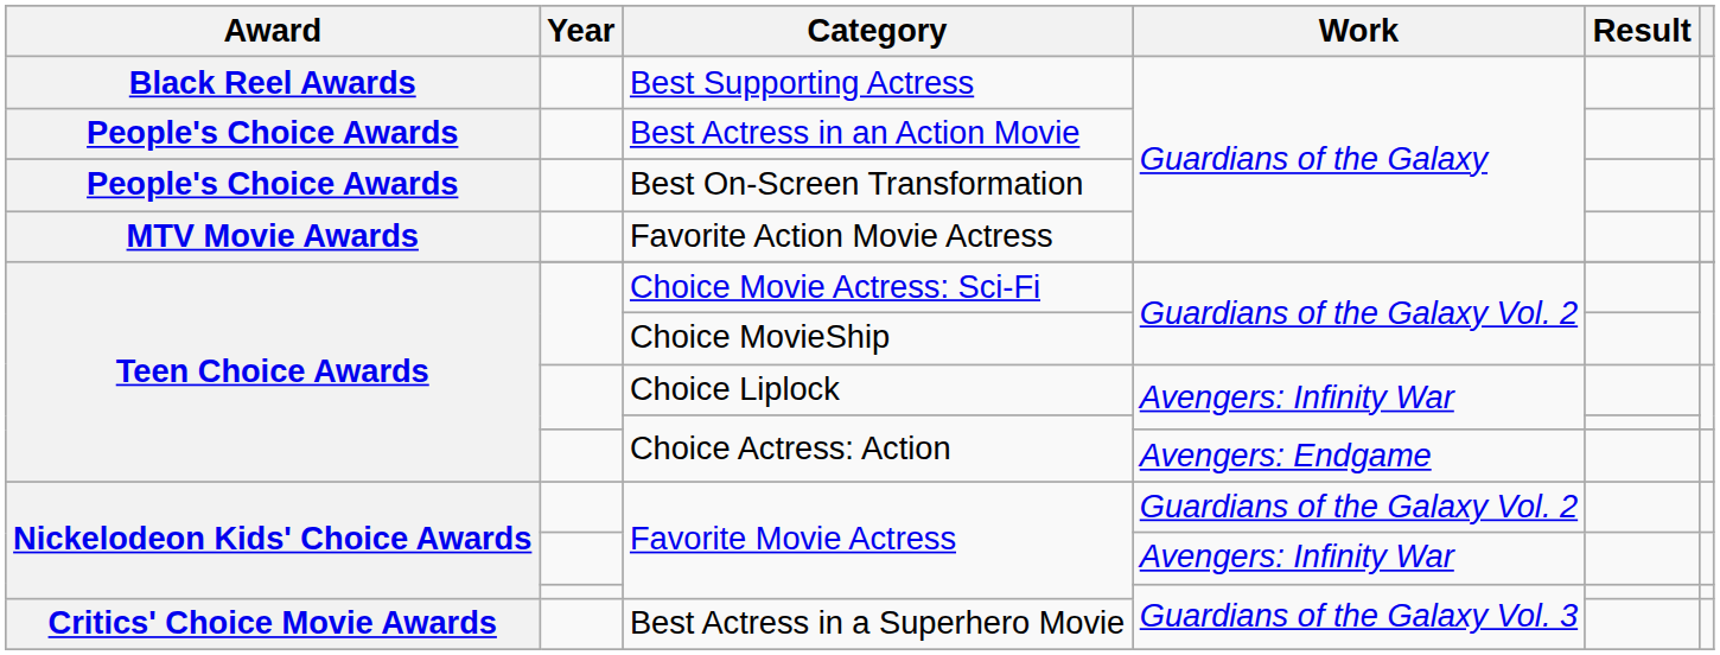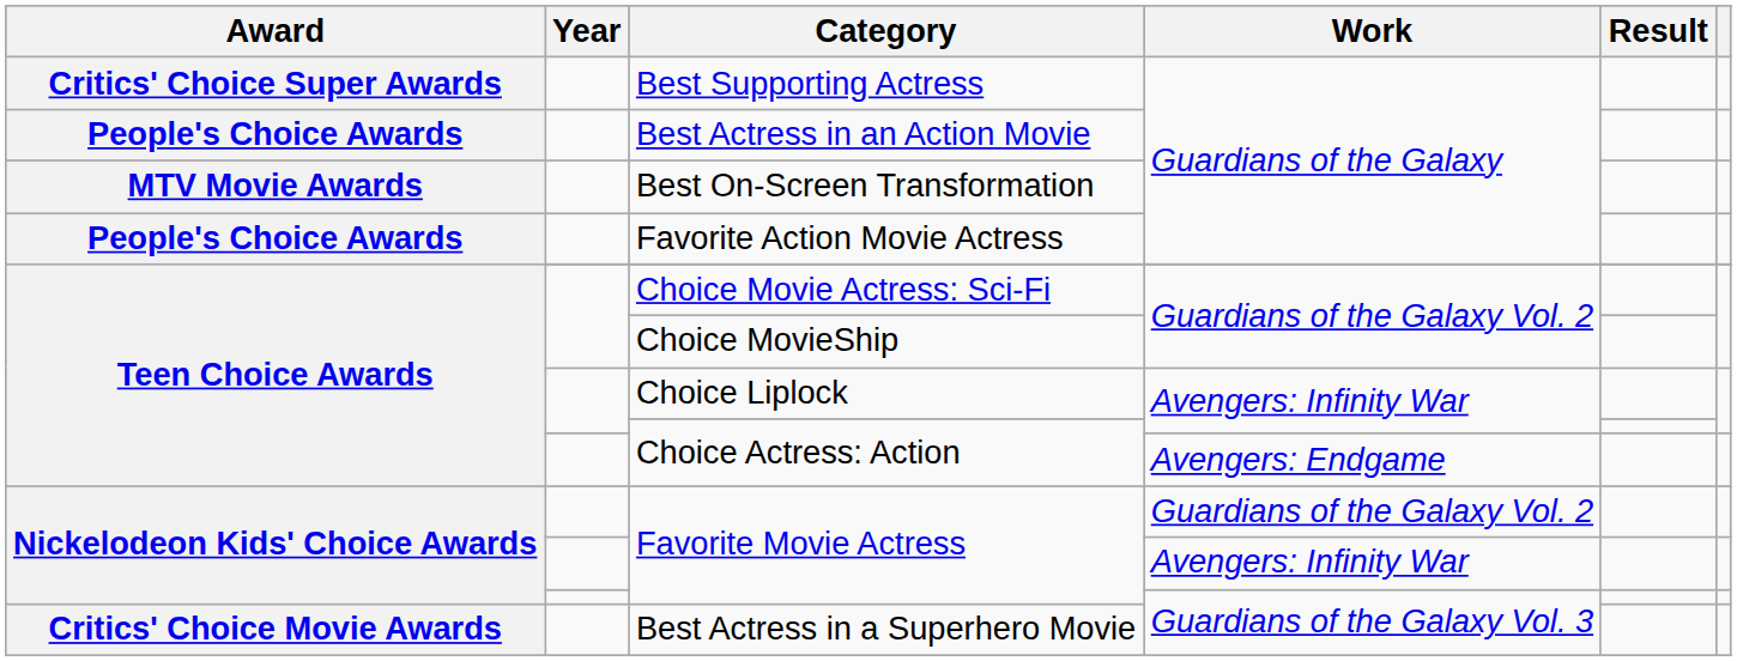 <table class="wikitable plainrowheaders sortable">
 <tr style="background:#ccc; text-align:center;">
 <th scope="col">Award</th>
 <th scope="col">Year</th>
 <th scope="col">Category</th>
 <th scope="col">Work</th>
 <th scope="col">Result</th>
 <th scope="col" class="unsortable"></th>
 </tr>
 <tr>
-<th scope="row"><a href='#'>Black Reel Awards</a></th>
+<th scope="row"><a href='#'>Critics' Choice Super Awards</a></th>
 <td></td>
 <td><a href='#'>Best Supporting Actress</a></td>
 <td rowspan="4"><em><a href='#'>Guardians of the Galaxy</a></em></td>
 <td></td>
 <td></td>
 </tr>
 <tr>
 <th scope="row"><a href='#'>People's Choice Awards</a></th>
 <td></td>
 <td><a href='#'>Best Actress in an Action Movie</a></td>
 <td></td>
 <td></td>
 </tr>
 <tr>
-<th scope="row"><a href='#'>People's Choice Awards</a></th>
+<th scope="row"><a href='#'>MTV Movie Awards</a></th>
 <td></td>
 <td>Best On-Screen Transformation</td>
 <td></td>
 <td></td>
 </tr>
 <tr>
-<th scope="row"><a href='#'>MTV Movie Awards</a></th>
+<th scope="row"><a href='#'>People's Choice Awards</a></th>
 <td></td>
 <td>Favorite Action Movie Actress</td>
 <td></td>
 <td></td>
 </tr>
 <tr>
 <th scope="row" rowspan="6"><a href='#'>Teen Choice Awards</a></th>
 </tr>
 <tr>
 <td rowspan=2></td>
 <td><a href='#'>Choice Movie Actress: Sci-Fi</a></td>
 <td rowspan=2><em><a href='#'>Guardians of the Galaxy Vol. 2</a></em></td>
 <td></td>
 <td rowspan=2></td>
 </tr>
 <tr>
 <td>Choice MovieShip </td>
 <td></td>
 </tr>
 <tr>
 <td rowspan=2></td>
 <td>Choice Liplock </td>
 <td rowspan=2><em><a href='#'>Avengers: Infinity War</a></em></td>
 <td></td>
 <td rowspan=2></td>
 </tr>
 <tr>
 <td rowspan=2>Choice Actress: Action</td>
 <td></td>
 </tr>
 <tr>
 <td></td>
 <td><em><a href='#'>Avengers: Endgame</a></em></td>
 <td></td>
 <td></td>
 </tr>
 <tr>
 <th scope="row" rowspan=3><a href='#'>Nickelodeon Kids' Choice Awards</a></th>
 <td></td>
 <td rowspan=3><a href='#'>Favorite Movie Actress</a></td>
 <td><em><a href='#'>Guardians of the Galaxy Vol. 2</a></em></td>
 <td></td>
 <td></td>
 </tr>
 <tr>
 <td></td>
 <td><em><a href='#'>Avengers: Infinity War</a></em></td>
 <td></td>
 <td></td>
 </tr>
 <tr>
 <td></td>
 <td rowspan=2><em><a href='#'>Guardians of the Galaxy Vol. 3</a></em></td>
 <td></td>
 <td></td>
 </tr>
 <tr>
 <th scope="row"><a href='#'>Critics' Choice Movie Awards</a></th>
 <td></td>
 <td>Best Actress in a Superhero Movie</td>
 <td></td>
 <td></td>
 </tr>
 </table>
